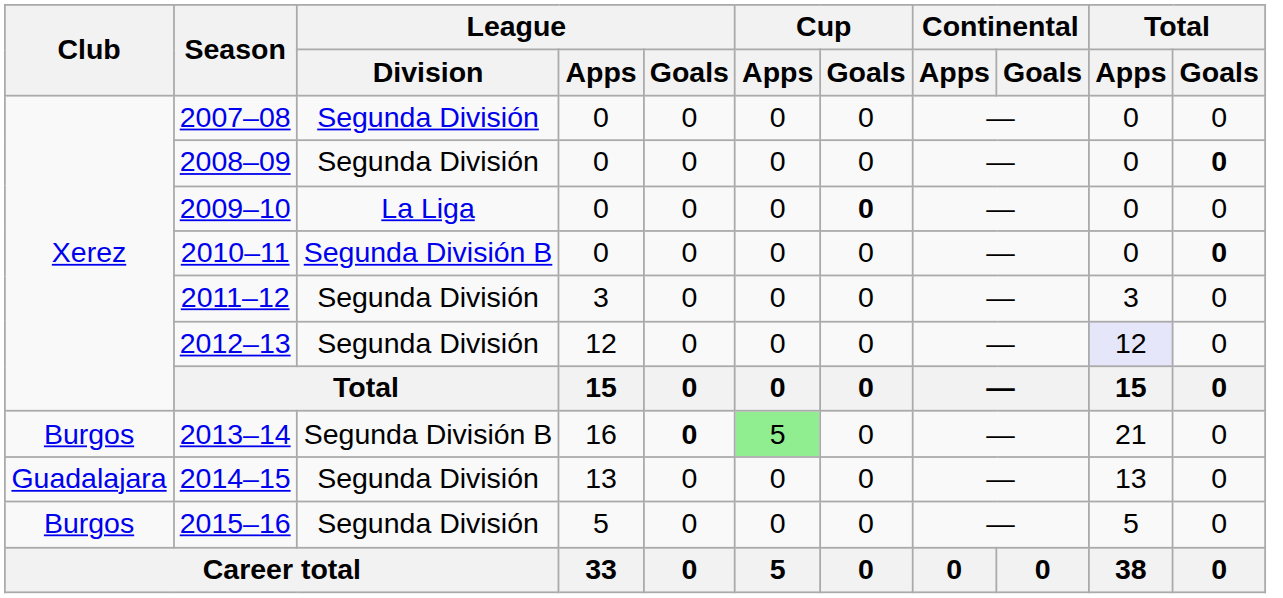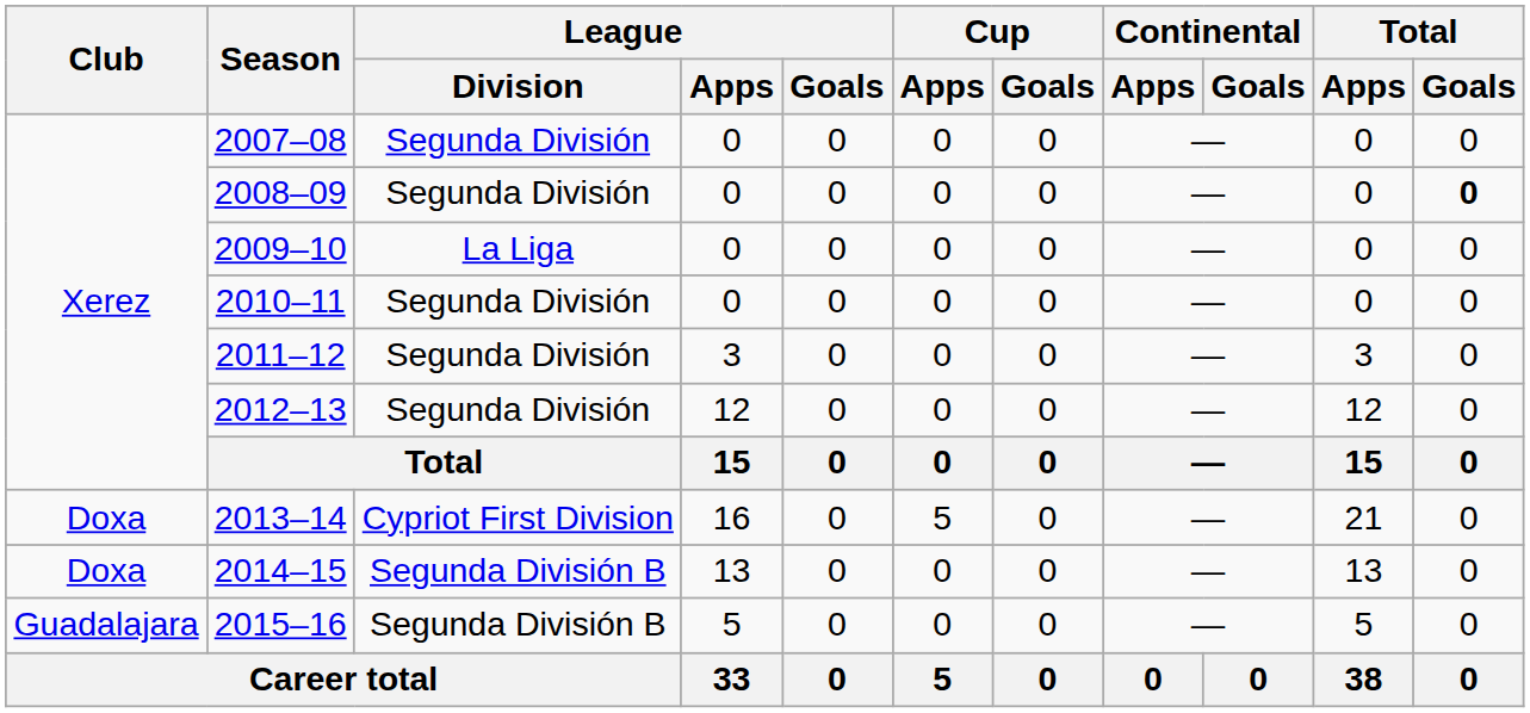 <table class="wikitable" style="text-align: center;">
 <tr>
 <th rowspan="2">Club</th>
 <th rowspan="2">Season</th>
 <th colspan="3">League</th>
 <th colspan="2">Cup</th>
 <th colspan="2">Continental</th>
 <th colspan="2">Total</th>
 </tr>
 <tr>
 <th>Division</th>
 <th>Apps</th>
 <th>Goals</th>
 <th>Apps</th>
 <th>Goals</th>
 <th>Apps</th>
 <th>Goals</th>
 <th>Apps</th>
 <th>Goals</th>
 </tr>
 <tr>
 <td rowspan="7"><a href='#'>Xerez</a></td>
 <td><a href='#'>2007–08</a></td>
 <td><a href='#'>Segunda División</a></td>
 <td>0</td>
 <td>0</td>
 <td>0</td>
 <td>0</td>
 <td colspan="2">—</td>
 <td>0</td>
 <td>0</td>
 </tr>
 <tr>
 <td><a href='#'>2008–09</a></td>
 <td>Segunda División</td>
 <td>0</td>
 <td>0</td>
 <td>0</td>
 <td>0</td>
 <td colspan="2">—</td>
 <td>0</td>
 <td><strong>0</strong></td>
 </tr>
 <tr>
 <td><a href='#'>2009–10</a></td>
 <td><a href='#'>La Liga</a></td>
 <td>0</td>
 <td>0</td>
 <td>0</td>
-<td><strong>0</strong></td>
+<td>0</td>
 <td colspan="2">—</td>
 <td>0</td>
 <td>0</td>
 </tr>
 <tr>
 <td><a href='#'>2010–11</a></td>
-<td><a href='#'>Segunda División B</a></td>
+<td>Segunda División</td>
 <td>0</td>
 <td>0</td>
 <td>0</td>
 <td>0</td>
 <td colspan="2">—</td>
 <td>0</td>
-<td><strong>0</strong></td>
+<td>0</td>
 </tr>
 <tr>
 <td><a href='#'>2011–12</a></td>
 <td>Segunda División</td>
 <td>3</td>
 <td>0</td>
 <td>0</td>
 <td>0</td>
 <td colspan="2">—</td>
 <td>3</td>
 <td>0</td>
 </tr>
 <tr>
 <td><a href='#'>2012–13</a></td>
 <td>Segunda División</td>
 <td>12</td>
 <td>0</td>
 <td>0</td>
 <td>0</td>
 <td colspan="2">—</td>
-<td style="background: lavender;">12</td>
+<td>12</td>
 <td>0</td>
 </tr>
 <tr>
 <th colspan="2">Total</th>
 <th>15</th>
 <th>0</th>
 <th>0</th>
 <th>0</th>
 <th colspan="2">—</th>
 <th>15</th>
 <th>0</th>
 </tr>
 <tr>
-<td><a href='#'>Burgos</a></td>
+<td><a href='#'>Doxa</a></td>
 <td><a href='#'>2013–14</a></td>
-<td>Segunda División B</td>
+<td><a href='#'>Cypriot First Division</a></td>
 <td>16</td>
-<td><strong>0</strong></td>
-<td style="background: lightgreen;">5</td>
+<td>0</td>
+<td>5</td>
 <td>0</td>
 <td colspan="2">—</td>
 <td>21</td>
 <td>0</td>
 </tr>
 <tr>
-<td><a href='#'>Guadalajara</a></td>
+<td><a href='#'>Doxa</a></td>
 <td><a href='#'>2014–15</a></td>
-<td>Segunda División</td>
+<td><a href='#'>Segunda División B</a></td>
 <td>13</td>
 <td>0</td>
 <td>0</td>
 <td>0</td>
 <td colspan="2">—</td>
 <td>13</td>
 <td>0</td>
 </tr>
 <tr>
-<td><a href='#'>Burgos</a></td>
+<td><a href='#'>Guadalajara</a></td>
 <td><a href='#'>2015–16</a></td>
-<td>Segunda División</td>
+<td>Segunda División B</td>
 <td>5</td>
 <td>0</td>
 <td>0</td>
 <td>0</td>
 <td colspan="2">—</td>
 <td>5</td>
 <td>0</td>
 </tr>
 <tr>
 <th colspan="3">Career total</th>
 <th>33</th>
 <th>0</th>
 <th>5</th>
 <th>0</th>
 <th>0</th>
 <th>0</th>
 <th>38</th>
 <th>0</th>
 </tr>
 </table>
